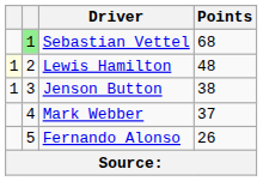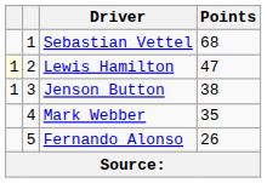 <table class="wikitable" style="font-size: 85%;">
 <tr>
 <th></th>
 <th></th>
 <th>Driver</th>
 <th>Points</th>
 </tr>
 <tr>
 <td align="left"></td>
-<td style="background: lightgreen; text-align:center;">1</td>
+<td style="text-align:center;">1</td>
 <td> <a href='#'>Sebastian Vettel</a></td>
 <td style="text-align:left;">68</td>
 </tr>
 <tr>
 <td align="left" style="background: lightyellow;"> 1</td>
 <td style="text-align:center;">2</td>
 <td> <a href='#'>Lewis Hamilton</a></td>
-<td style="text-align:left;">48</td>
+<td style="text-align:left;">47</td>
 </tr>
 <tr>
 <td align="left"> 1</td>
 <td style="text-align:center;">3</td>
 <td> <a href='#'>Jenson Button</a></td>
 <td style="text-align:left;">38</td>
 </tr>
 <tr>
 <td align="left"></td>
 <td style="text-align:center;">4</td>
 <td> <a href='#'>Mark Webber</a></td>
-<td style="text-align:left;">37</td>
+<td style="text-align:left;">35</td>
 </tr>
 <tr>
 <td align="left"></td>
 <td style="text-align:center;">5</td>
 <td> <a href='#'>Fernando Alonso</a></td>
 <td style="text-align:left;">26</td>
 </tr>
 <tr>
 <th colspan=4>Source: </th>
 </tr>
 </table>
